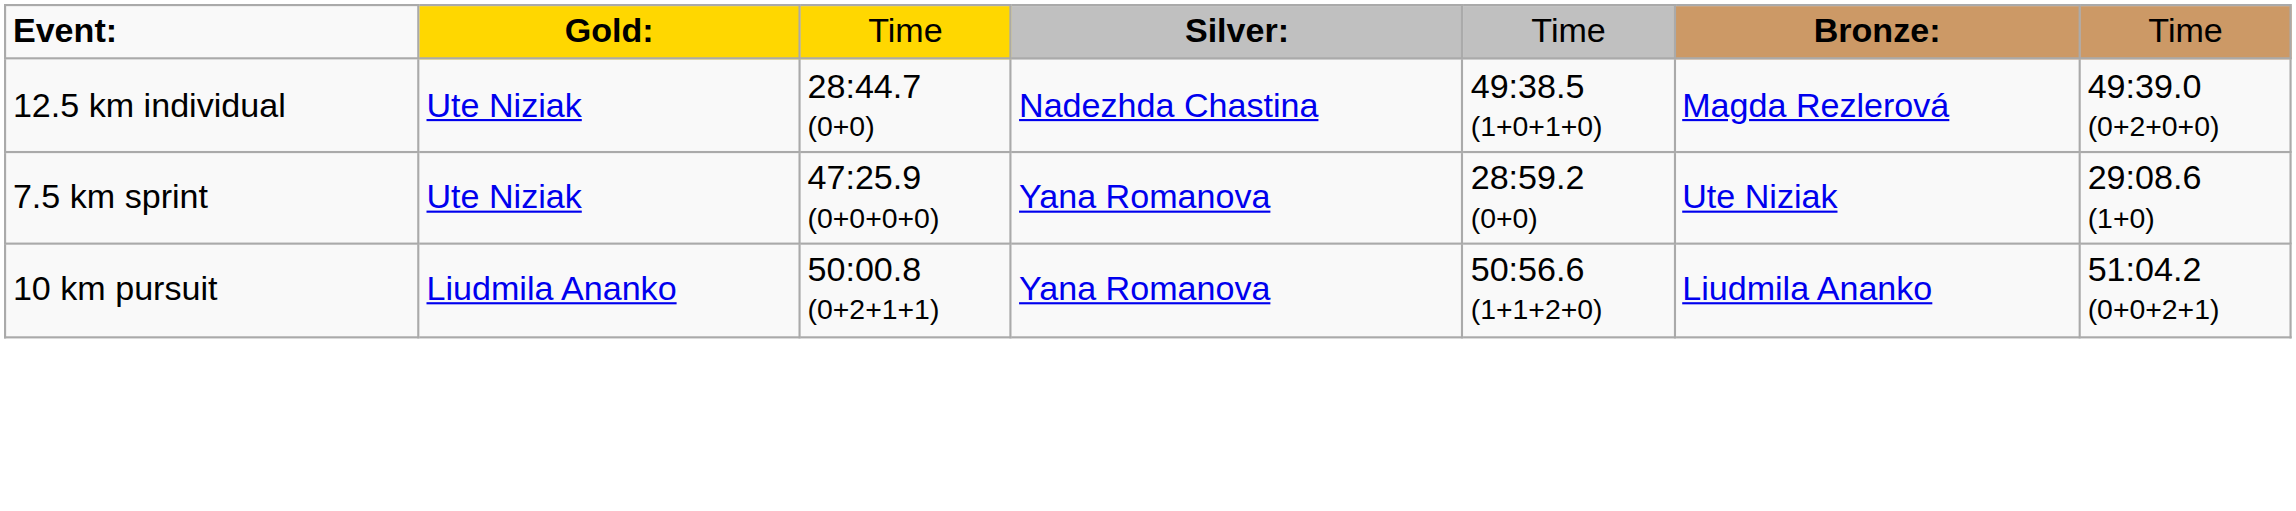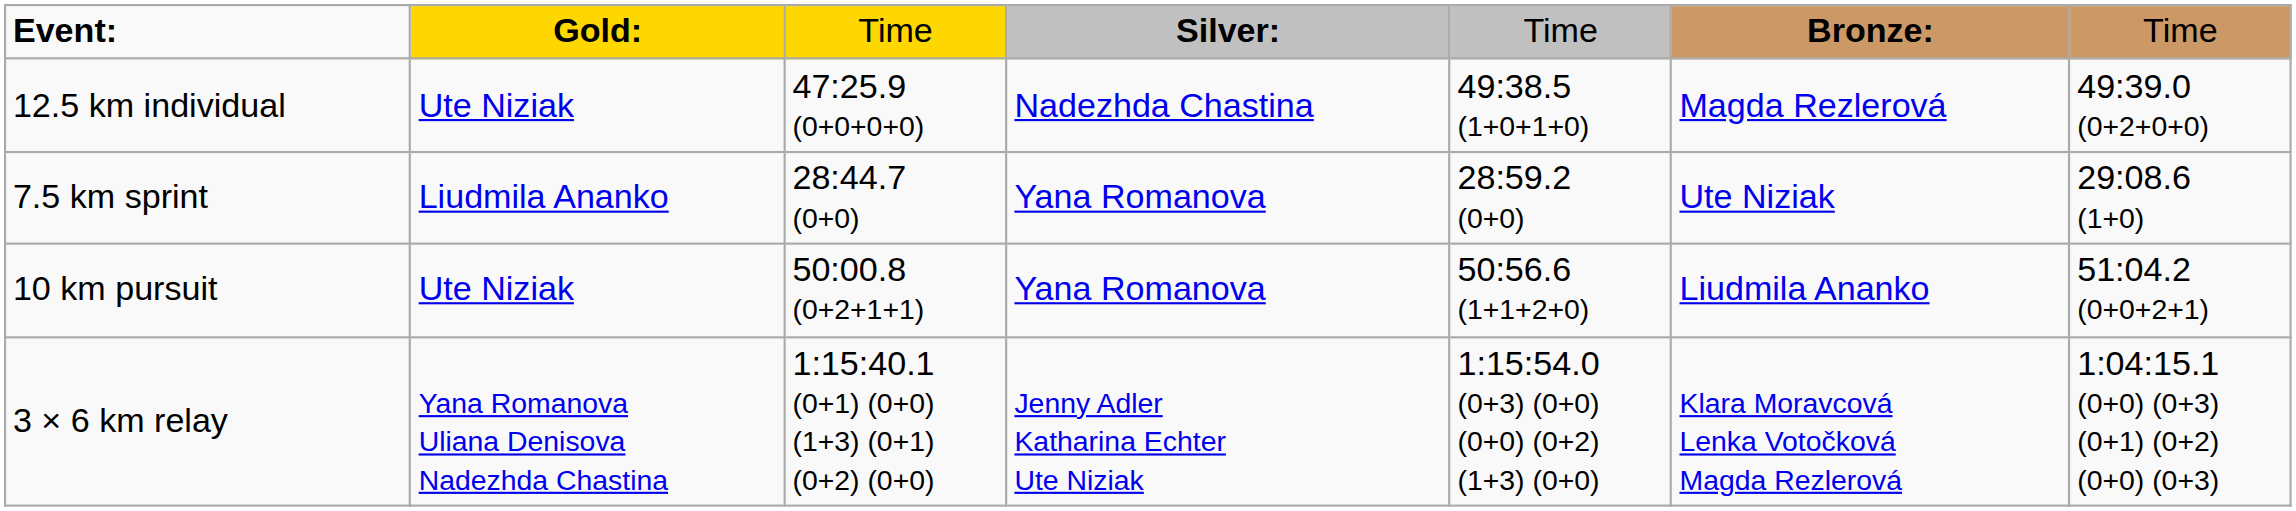 <table class="wikitable" width=85%>
 <tr>
 <td><strong>Event:</strong></td>
 <td style="text-align:center;background-color:gold;"><strong>Gold:</strong></td>
 <td style="text-align:center;background-color:gold;">Time</td>
 <td style="text-align:center;background-color:silver;"><strong>Silver:</strong></td>
 <td style="text-align:center;background-color:silver;">Time</td>
 <td style="text-align:center;background-color:#CC9966;"><strong>Bronze:</strong></td>
 <td style="text-align:center;background-color:#CC9966;">Time</td>
 </tr>
 <tr>
 <td>12.5 km individual<br><em></em></td>
 <td><a href='#'>Ute Niziak</a><br><small></small></td>
-<td>28:44.7<br><small>(0+0)</small></td>
+<td>47:25.9<br><small>(0+0+0+0)</small></td>
 <td><a href='#'>Nadezhda Chastina</a><br><small></small></td>
 <td>49:38.5<br><small>(1+0+1+0)</small></td>
 <td><a href='#'>Magda Rezlerová</a><br><small></small></td>
 <td>49:39.0<br><small>(0+2+0+0)</small></td>
 </tr>
 <tr>
 <td>7.5 km sprint<br><em></em></td>
-<td><a href='#'>Ute Niziak</a><br><small></small></td>
-<td>47:25.9<br><small>(0+0+0+0)</small></td>
+<td><a href='#'>Liudmila Ananko</a><br><small></small></td>
+<td>28:44.7<br><small>(0+0)</small></td>
 <td><a href='#'>Yana Romanova</a><br><small></small></td>
 <td>28:59.2<br><small>(0+0)</small></td>
 <td><a href='#'>Ute Niziak</a><br><small></small></td>
 <td>29:08.6<br><small>(1+0)</small></td>
 </tr>
 <tr>
 <td>10 km pursuit<br><em></em></td>
-<td><a href='#'>Liudmila Ananko</a><br><small></small></td>
+<td><a href='#'>Ute Niziak</a><br><small></small></td>
 <td>50:00.8	<br><small>(0+2+1+1)</small></td>
 <td><a href='#'>Yana Romanova</a><br><small></small></td>
 <td>50:56.6<br><small>(1+1+2+0)</small></td>
 <td><a href='#'>Liudmila Ananko</a><br><small></small></td>
 <td>51:04.2<br><small>(0+0+2+1)</small></td>
 </tr>
+<tr>
+<td>3 × 6 km relay<br><em></em></td>
+<td>  <br><small><a href='#'>Yana Romanova</a><br><a href='#'>Uliana Denisova</a><br><a href='#'>Nadezhda Chastina</a></small></td>
+<td>1:15:40.1<br><small>(0+1) (0+0)<br>(1+3) (0+1)<br>(0+2) (0+0) </small></td>
+<td>  <br><small><a href='#'>Jenny Adler</a><br><a href='#'>Katharina Echter</a><br><a href='#'>Ute Niziak</a></small></td>
+<td>1:15:54.0<br><small>(0+3) (0+0)<br>(0+0) (0+2)<br>(1+3) (0+0)  </small></td>
+<td>  <br><small><a href='#'>Klara Moravcová</a><br><a href='#'>Lenka Votočková</a><br><a href='#'>Magda Rezlerová</a></small></td>
+<td>1:04:15.1<br><small>(0+0) (0+3)<br>(0+1) (0+2)<br>(0+0) (0+3) </small></td>
+</tr>
 </table>
